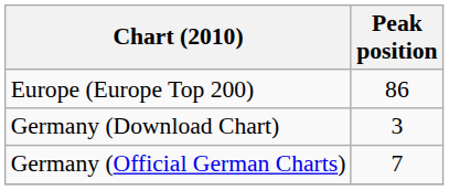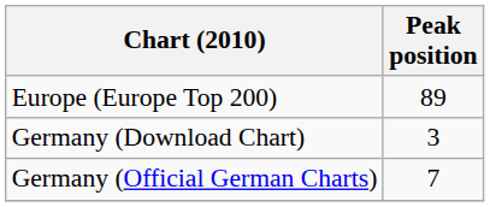 <table class="wikitable sortable">
 <tr>
 <th>Chart (2010)</th>
 <th>Peak<br>position</th>
 </tr>
 <tr>
 <td>Europe (Europe Top 200)</td>
-<td align="center">86</td>
+<td align="center">89</td>
 </tr>
 <tr>
 <td>Germany (Download Chart)</td>
 <td align="center">3</td>
 </tr>
 <tr>
 <td>Germany (<a href='#'>Official German Charts</a>)</td>
 <td align="center">7</td>
 </tr>
 <tr>
 </tr>
 </table>
